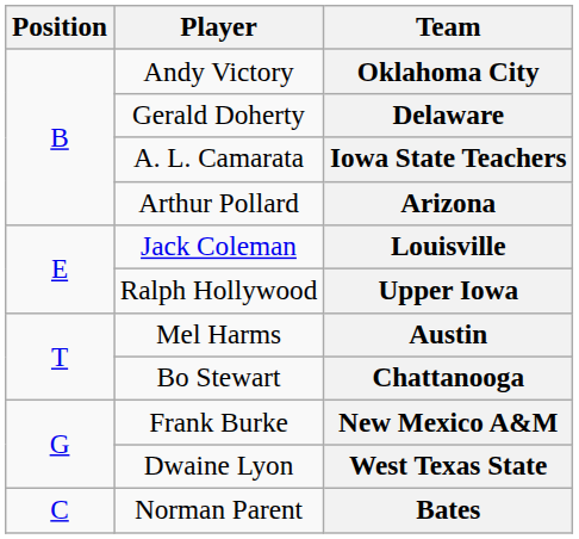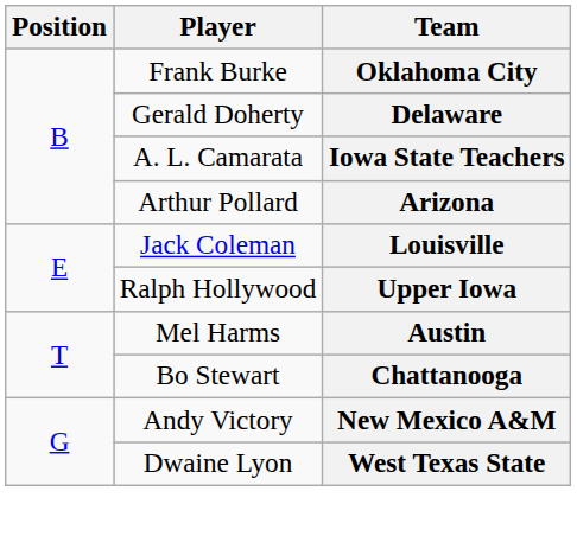 <table class="wikitable">
 <tr>
 <th>Position</th>
 <th>Player</th>
 <th>Team</th>
 </tr>
 <tr style="text-align:center;">
 <td rowspan="4"><a href='#'>B</a></td>
-<td>Andy Victory</td>
+<td>Frank Burke</td>
 <th Style = >Oklahoma City</th>
 </tr>
 <tr style="text-align:center;">
 <td>Gerald Doherty</td>
 <th Style = >Delaware</th>
 </tr>
 <tr style="text-align:center;">
 <td>A. L. Camarata</td>
 <th Style = >Iowa State Teachers</th>
 </tr>
 <tr style="text-align:center;">
 <td>Arthur Pollard</td>
 <th Style = >Arizona</th>
 </tr>
 <tr style="text-align:center;">
 <td rowspan="2"><a href='#'>E</a></td>
 <td><a href='#'>Jack Coleman</a></td>
 <th Style = >Louisville</th>
 </tr>
 <tr style="text-align:center;">
 <td>Ralph Hollywood</td>
 <th Style = >Upper Iowa</th>
 </tr>
 <tr style="text-align:center;">
 <td rowspan="2"><a href='#'>T</a></td>
 <td>Mel Harms</td>
 <th Style = >Austin</th>
 </tr>
 <tr style="text-align:center;">
 <td>Bo Stewart</td>
 <th Style = >Chattanooga</th>
 </tr>
 <tr style="text-align:center;">
 <td rowspan="2"><a href='#'>G</a></td>
-<td>Frank Burke</td>
+<td>Andy Victory</td>
 <th Style = >New Mexico A&M</th>
 </tr>
 <tr style="text-align:center;">
 <td>Dwaine Lyon</td>
 <th Style = >West Texas State</th>
 </tr>
-<tr style="text-align:center;">
-<td><a href='#'>C</a></td>
-<td>Norman Parent</td>
-<th Style = >Bates</th>
-</tr>
 </table>
